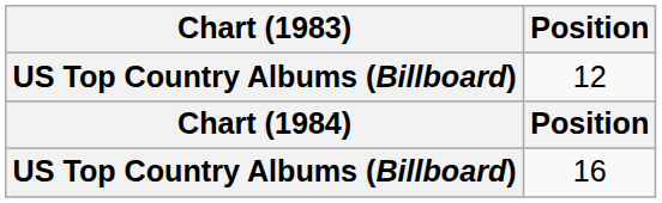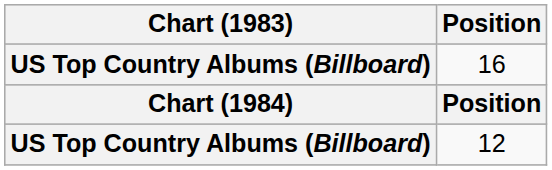 <table class="wikitable plainrowheaders" style="text-align:center">
 <tr>
 <th scope="col">Chart (1983)</th>
 <th scope="col">Position</th>
 </tr>
 <tr>
 <th scope="row">US Top Country Albums (<em>Billboard</em>)</th>
-<td>12</td>
+<td>16</td>
 </tr>
 <tr>
 <th scope="col">Chart (1984)</th>
 <th scope="col">Position</th>
 </tr>
 <tr>
 <th scope="row">US Top Country Albums (<em>Billboard</em>)</th>
-<td>16</td>
+<td>12</td>
 </tr>
 </table>
